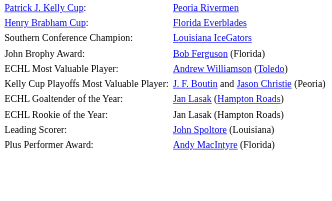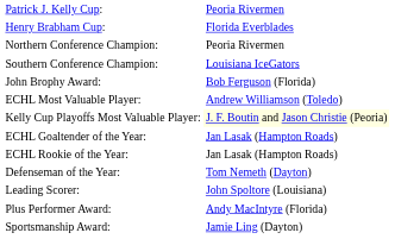 <table cellpadding="3" cellspacing="1">
 <tr>
 <td><a href='#'>Patrick J. Kelly Cup</a>:</td>
 <td><a href='#'>Peoria Rivermen</a></td>
 </tr>
 <tr>
 <td><a href='#'>Henry Brabham Cup</a>:</td>
 <td><a href='#'>Florida Everblades</a></td>
+</tr>
+<tr>
+<td>Northern Conference Champion:</td>
+<td>Peoria Rivermen</td>
 </tr>
 <tr>
 <td>Southern Conference Champion:</td>
 <td><a href='#'>Louisiana IceGators</a></td>
 </tr>
 <tr>
 <td>John Brophy Award:</td>
 <td><a href='#'>Bob Ferguson</a> (Florida)</td>
 </tr>
 <tr>
 <td>ECHL Most Valuable Player:</td>
 <td><a href='#'>Andrew Williamson</a> (<a href='#'>Toledo</a>)</td>
 </tr>
 <tr>
 <td>Kelly Cup Playoffs Most Valuable Player:</td>
-<td><a href='#'>J. F. Boutin</a> and <a href='#'>Jason Christie</a> (Peoria)</td>
+<td style="background: lightyellow;"><a href='#'>J. F. Boutin</a> and <a href='#'>Jason Christie</a> (Peoria)</td>
 </tr>
 <tr>
 <td>ECHL Goaltender of the Year:</td>
 <td><a href='#'>Jan Lasak</a> (<a href='#'>Hampton Roads</a>)</td>
 </tr>
 <tr>
 <td>ECHL Rookie of the Year:</td>
 <td>Jan Lasak (Hampton Roads)</td>
 </tr>
 <tr>
+<td>Defenseman of the Year:</td>
+<td><a href='#'>Tom Nemeth</a> (<a href='#'>Dayton</a>)</td>
+</tr>
+<tr>
 <td>Leading Scorer:</td>
 <td><a href='#'>John Spoltore</a> (Louisiana)</td>
 </tr>
 <tr>
 <td>Plus Performer Award:</td>
 <td><a href='#'>Andy MacIntyre</a> (Florida)</td>
 </tr>
 <tr>
+<td>Sportsmanship Award:</td>
+<td><a href='#'>Jamie Ling</a> (Dayton)</td>
+</tr>
+<tr>
 </tr>
 </table>
